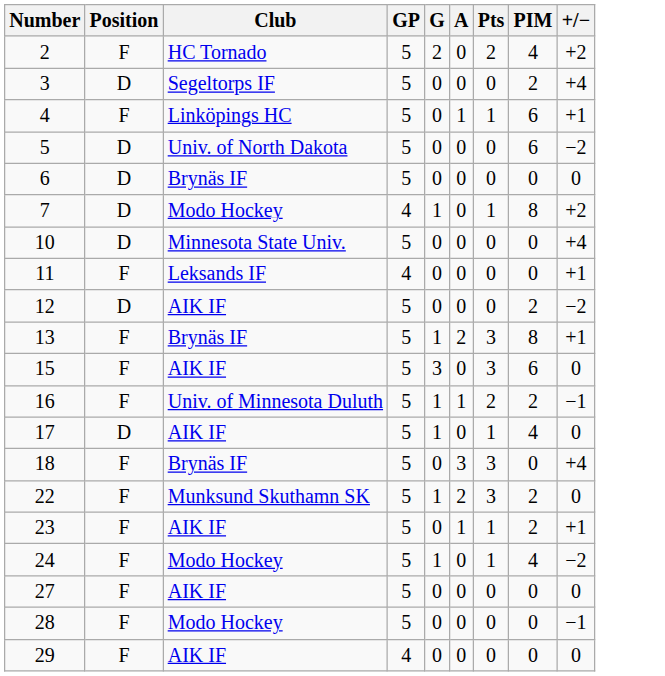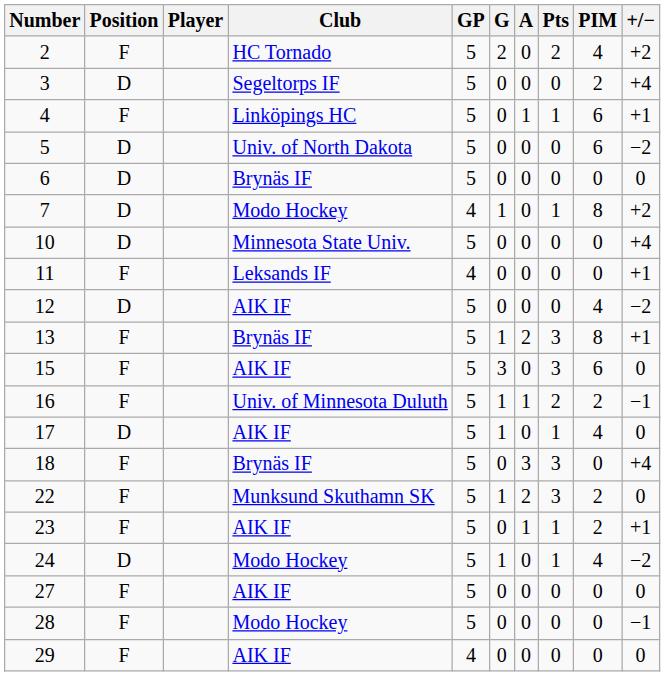 <table class="wikitable sortable" style="text-align: center;">
 <tr>
 <th>Number</th>
 <th>Position</th>
+<th>Player</th>
 <th>Club</th>
 <th>GP</th>
 <th>G</th>
 <th>A</th>
 <th>Pts</th>
 <th>PIM</th>
 <th>+/−</th>
 </tr>
 <tr>
 <td>2</td>
 <td>F</td>
+<td align=left></td>
 <td align=left> <a href='#'>HC Tornado</a></td>
 <td>5</td>
 <td>2</td>
 <td>0</td>
 <td>2</td>
 <td>4</td>
 <td>+2</td>
 </tr>
 <tr>
 <td>3</td>
 <td>D</td>
+<td align=left></td>
 <td align=left> <a href='#'>Segeltorps IF</a></td>
 <td>5</td>
 <td>0</td>
 <td>0</td>
 <td>0</td>
 <td>2</td>
 <td>+4</td>
 </tr>
 <tr>
 <td>4</td>
 <td>F</td>
+<td align=left></td>
 <td align=left> <a href='#'>Linköpings HC</a></td>
 <td>5</td>
 <td>0</td>
 <td>1</td>
 <td>1</td>
 <td>6</td>
 <td>+1</td>
 </tr>
 <tr>
 <td>5</td>
 <td>D</td>
+<td align=left></td>
 <td align=left> <a href='#'>Univ. of North Dakota</a></td>
 <td>5</td>
 <td>0</td>
 <td>0</td>
 <td>0</td>
 <td>6</td>
 <td>−2</td>
 </tr>
 <tr>
 <td>6</td>
 <td>D</td>
+<td align=left></td>
 <td align=left> <a href='#'>Brynäs IF</a></td>
 <td>5</td>
 <td>0</td>
 <td>0</td>
 <td>0</td>
 <td>0</td>
 <td>0</td>
 </tr>
 <tr>
 <td>7</td>
 <td>D</td>
+<td align=left></td>
 <td align=left> <a href='#'>Modo Hockey</a></td>
 <td>4</td>
 <td>1</td>
 <td>0</td>
 <td>1</td>
 <td>8</td>
 <td>+2</td>
 </tr>
 <tr>
 <td>10</td>
 <td>D</td>
+<td align=left></td>
 <td align=left> <a href='#'>Minnesota State Univ.</a></td>
 <td>5</td>
 <td>0</td>
 <td>0</td>
 <td>0</td>
 <td>0</td>
 <td>+4</td>
 </tr>
 <tr>
 <td>11</td>
 <td>F</td>
+<td align=left></td>
 <td align=left> <a href='#'>Leksands IF</a></td>
 <td>4</td>
 <td>0</td>
 <td>0</td>
 <td>0</td>
 <td>0</td>
 <td>+1</td>
 </tr>
 <tr>
 <td>12</td>
 <td>D</td>
+<td align=left></td>
 <td align=left> <a href='#'>AIK IF</a></td>
 <td>5</td>
 <td>0</td>
 <td>0</td>
 <td>0</td>
-<td>2</td>
+<td>4</td>
 <td>−2</td>
 </tr>
 <tr>
 <td>13</td>
 <td>F</td>
+<td align=left></td>
 <td align=left> <a href='#'>Brynäs IF</a></td>
 <td>5</td>
 <td>1</td>
 <td>2</td>
 <td>3</td>
 <td>8</td>
 <td>+1</td>
 </tr>
 <tr>
 <td>15</td>
 <td>F</td>
+<td align=left></td>
 <td align=left> <a href='#'>AIK IF</a></td>
 <td>5</td>
 <td>3</td>
 <td>0</td>
 <td>3</td>
 <td>6</td>
 <td>0</td>
 </tr>
 <tr>
 <td>16</td>
 <td>F</td>
+<td align=left></td>
 <td align=left> <a href='#'>Univ. of Minnesota Duluth</a></td>
 <td>5</td>
 <td>1</td>
 <td>1</td>
 <td>2</td>
 <td>2</td>
 <td>−1</td>
 </tr>
 <tr>
 <td>17</td>
 <td>D</td>
+<td align=left></td>
 <td align=left> <a href='#'>AIK IF</a></td>
 <td>5</td>
 <td>1</td>
 <td>0</td>
 <td>1</td>
 <td>4</td>
 <td>0</td>
 </tr>
 <tr>
 <td>18</td>
 <td>F</td>
+<td align=left></td>
 <td align=left> <a href='#'>Brynäs IF</a></td>
 <td>5</td>
 <td>0</td>
 <td>3</td>
 <td>3</td>
 <td>0</td>
 <td>+4</td>
 </tr>
 <tr>
 <td>22</td>
 <td>F</td>
+<td align=left></td>
 <td align=left> <a href='#'>Munksund Skuthamn SK</a></td>
 <td>5</td>
 <td>1</td>
 <td>2</td>
 <td>3</td>
 <td>2</td>
 <td>0</td>
 </tr>
 <tr>
 <td>23</td>
 <td>F</td>
+<td align=left></td>
 <td align=left> <a href='#'>AIK IF</a></td>
 <td>5</td>
 <td>0</td>
 <td>1</td>
 <td>1</td>
 <td>2</td>
 <td>+1</td>
 </tr>
 <tr>
 <td>24</td>
-<td>F</td>
+<td>D</td>
+<td align=left></td>
 <td align=left> <a href='#'>Modo Hockey</a></td>
 <td>5</td>
 <td>1</td>
 <td>0</td>
 <td>1</td>
 <td>4</td>
 <td>−2</td>
 </tr>
 <tr>
 <td>27</td>
 <td>F</td>
+<td align=left></td>
 <td align=left> <a href='#'>AIK IF</a></td>
 <td>5</td>
 <td>0</td>
 <td>0</td>
 <td>0</td>
 <td>0</td>
 <td>0</td>
 </tr>
 <tr>
 <td>28</td>
 <td>F</td>
+<td align=left></td>
 <td align=left> <a href='#'>Modo Hockey</a></td>
 <td>5</td>
 <td>0</td>
 <td>0</td>
 <td>0</td>
 <td>0</td>
 <td>−1</td>
 </tr>
 <tr>
 <td>29</td>
 <td>F</td>
+<td align=left></td>
 <td align=left> <a href='#'>AIK IF</a></td>
 <td>4</td>
 <td>0</td>
 <td>0</td>
 <td>0</td>
 <td>0</td>
 <td>0</td>
 </tr>
 </table>
